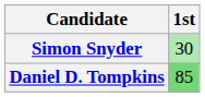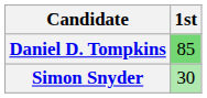 <table class="wikitable" style="text-align:center">
 <tr>
 <th>Candidate</th>
 <th>1st</th>
 </tr>
 <tr>
+<th><a href='#'>Daniel D. Tompkins</a></th>
+<td style="background:#73D873;">85</td>
+</tr>
+<tr>
 <th><a href='#'>Simon Snyder</a></th>
 <td style="background:#AFE9AF;">30</td>
 </tr>
-<tr>
-<th><a href='#'>Daniel D. Tompkins</a></th>
-<td style="background:#73D873;">85</td>
-</tr>
 </table>
